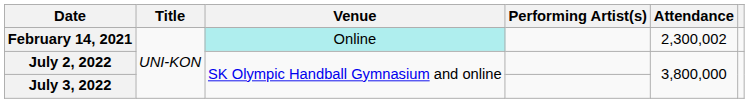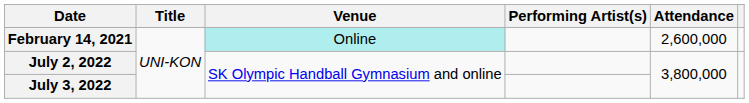 <table class="wikitable plainrowheaders" style="text-align:center;">
 <tr>
 <th>Date</th>
 <th>Title</th>
 <th>Venue</th>
 <th>Performing Artist(s)</th>
 <th>Attendance</th>
 <th scope="col" class="unsortable"></th>
 </tr>
 <tr>
 <th scope="row">February 14, 2021</th>
 <td rowspan="3"><em>UNI-KON</em></td>
 <td style="background: paleturquoise;">Online</td>
 <td></td>
-<td>2,300,002</td>
+<td>2,600,000</td>
 <td></td>
 </tr>
 <tr>
 <th scope="row">July 2, 2022</th>
 <td rowspan="2"><a href='#'>SK Olympic Handball Gymnasium</a> and online</td>
 <td></td>
 <td rowspan="2">3,800,000</td>
 <td rowspan="2"></td>
 </tr>
 <tr>
 <th scope="row">July 3, 2022</th>
 <td></td>
 </tr>
 </table>
